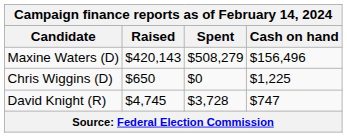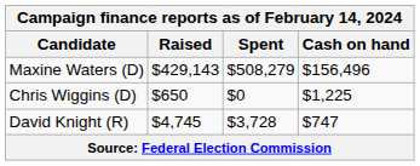 <table class="wikitable sortable">
 <tr>
 <th colspan=4>Campaign finance reports as of February 14, 2024</th>
 </tr>
 <tr style="text-align:center;">
 <th>Candidate</th>
 <th>Raised</th>
 <th>Spent</th>
 <th>Cash on hand</th>
 </tr>
 <tr>
 <td>Maxine Waters (D)</td>
-<td>$420,143</td>
+<td>$429,143</td>
 <td>$508,279</td>
 <td>$156,496</td>
 </tr>
 <tr>
 <td>Chris Wiggins (D)</td>
 <td>$650</td>
 <td>$0</td>
 <td>$1,225</td>
 </tr>
 <tr>
 <td>David Knight (R)</td>
 <td>$4,745</td>
 <td>$3,728</td>
 <td>$747</td>
 </tr>
 <tr>
 <th colspan="4"><small>Source: <a href='#'>Federal Election Commission</a></small></th>
 </tr>
 </table>
